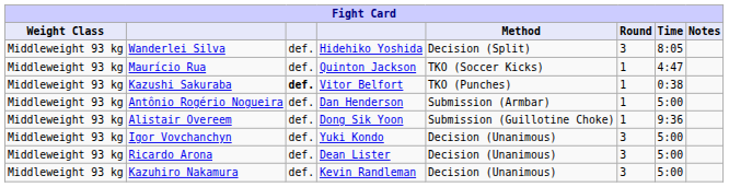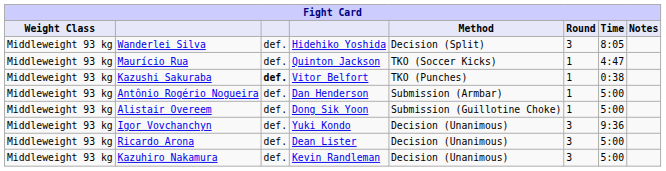 <table class="wikitable" style="font-size: 80%;">
 <tr>
 <th colspan="8" style="background-color: #ccf; color: #000080; text-align: center;"><strong>Fight Card</strong></th>
 </tr>
 <tr>
 <th colspan="1" style="background-color: #E6E8FA; color: #000000; text-align: center;">Weight Class</th>
 <th colspan="1" style="background-color: #E6E8FA; color: #000000; text-align: center;"></th>
 <th colspan="1" style="background-color: #E6E8FA; color: #000000; text-align: center;"></th>
 <th colspan="1" style="background-color: #E6E8FA; color: #000000; text-align: center;"></th>
 <th colspan="1" style="background-color: #E6E8FA; color: #000000; text-align: center;">Method</th>
 <th colspan="1" style="background-color: #E6E8FA; color: #000000; text-align: center;">Round</th>
 <th colspan="1" style="background-color: #E6E8FA; color: #000000; text-align: center;">Time</th>
 <th colspan="1" style="background-color: #E6E8FA; color: #000000; text-align: center;">Notes</th>
 </tr>
 <tr>
 <td>Middleweight 93 kg</td>
 <td> <a href='#'>Wanderlei Silva</a></td>
 <td>def.</td>
 <td> <a href='#'>Hidehiko Yoshida</a></td>
 <td>Decision (Split)</td>
 <td>3</td>
 <td>8:05</td>
 <td></td>
 </tr>
 <tr>
 <td>Middleweight 93 kg</td>
 <td> <a href='#'>Maurício Rua</a></td>
 <td>def.</td>
 <td> <a href='#'>Quinton Jackson</a></td>
 <td>TKO (Soccer Kicks)</td>
 <td>1</td>
 <td>4:47</td>
 <td></td>
 </tr>
 <tr>
 <td>Middleweight 93 kg</td>
 <td> <a href='#'>Kazushi Sakuraba</a></td>
 <td><strong>def.</strong></td>
 <td> <a href='#'>Vitor Belfort</a></td>
 <td>TKO (Punches)</td>
 <td>1</td>
 <td>0:38</td>
 <td></td>
 </tr>
 <tr>
 <td>Middleweight 93 kg</td>
 <td> <a href='#'>Antônio Rogério Nogueira</a></td>
 <td>def.</td>
 <td> <a href='#'>Dan Henderson</a></td>
 <td>Submission (Armbar)</td>
 <td>1</td>
 <td>5:00</td>
 <td></td>
 </tr>
 <tr>
 <td>Middleweight 93 kg</td>
 <td> <a href='#'>Alistair Overeem</a></td>
 <td>def.</td>
 <td> <a href='#'>Dong Sik Yoon</a></td>
 <td>Submission (Guillotine Choke)</td>
 <td>1</td>
-<td>9:36</td>
+<td>5:00</td>
 <td></td>
 </tr>
 <tr>
 <td>Middleweight 93 kg</td>
 <td> <a href='#'>Igor Vovchanchyn</a></td>
 <td>def.</td>
 <td> <a href='#'>Yuki Kondo</a></td>
 <td>Decision (Unanimous)</td>
 <td>3</td>
-<td>5:00</td>
+<td>9:36</td>
 <td></td>
 </tr>
 <tr>
 <td>Middleweight 93 kg</td>
 <td> <a href='#'>Ricardo Arona</a></td>
 <td>def.</td>
 <td> <a href='#'>Dean Lister</a></td>
 <td>Decision (Unanimous)</td>
 <td>3</td>
 <td>5:00</td>
 <td></td>
 </tr>
 <tr>
 <td>Middleweight 93 kg</td>
 <td> <a href='#'>Kazuhiro Nakamura</a></td>
 <td>def.</td>
 <td> <a href='#'>Kevin Randleman</a></td>
 <td>Decision (Unanimous)</td>
 <td>3</td>
 <td>5:00</td>
 <td></td>
 </tr>
 </table>
